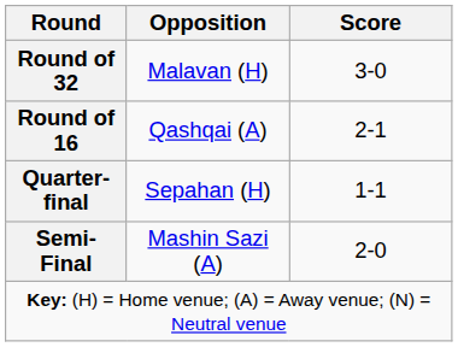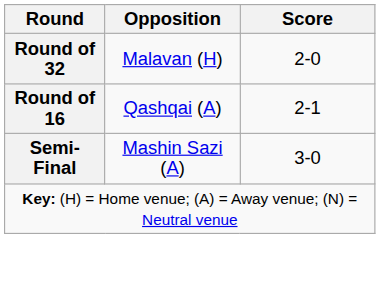 <table class="wikitable plainrowheaders" style="text-align:center;margin:0">
 <tr>
 <th scope="col" style="width:80px">Round</th>
 <th scope="col" style="width:110px">Opposition</th>
 <th scope="col" style="width:110px">Score</th>
 </tr>
 <tr>
 <th scope=row style="text-align:center">Round of 32</th>
 <td><a href='#'>Malavan</a> (<a href='#'>H</a>)</td>
-<td>3-0</td>
+<td>2-0</td>
 </tr>
 <tr>
 <th scope=row style="text-align:center">Round of 16</th>
 <td><a href='#'>Qashqai</a> (<a href='#'>A</a>)</td>
 <td>2-1</td>
 </tr>
 <tr>
-<th scope=row style="text-align:center">Quarter-final</th>
-<td><a href='#'>Sepahan</a> (<a href='#'>H</a>)</td>
-<td>1-1  </td>
-</tr>
-<tr>
 <th scope=row style="text-align:center">Semi-Final</th>
 <td><a href='#'>Mashin Sazi</a> (<a href='#'>A</a>)</td>
-<td>2-0</td>
+<td>3-0</td>
 </tr>
 <tr>
 <td colspan="3"><small><strong>Key:</strong> (H) = Home venue; (A) = Away venue; (N) = <a href='#'>Neutral venue</a></small></td>
 </tr>
 </table>
